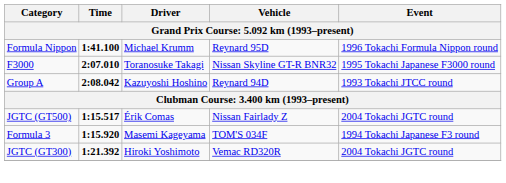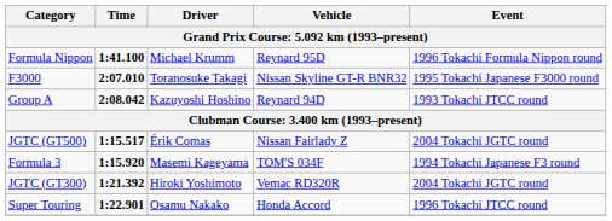 <table class=wikitable style="font-size:90%",>
 <tr>
 <th>Category</th>
 <th>Time</th>
 <th>Driver</th>
 <th>Vehicle</th>
 <th>Event</th>
 </tr>
 <tr>
 <th colspan=5>Grand Prix Course: 5.092 km (1993–present)</th>
 </tr>
 <tr>
 <td><a href='#'>Formula Nippon</a></td>
 <td><strong>1:41.100</strong></td>
 <td><a href='#'>Michael Krumm</a></td>
 <td><a href='#'>Reynard 95D</a></td>
 <td><a href='#'>1996 Tokachi Formula Nippon round</a></td>
 </tr>
 <tr>
 <td><a href='#'>F3000</a></td>
 <td><strong>2:07.010</strong></td>
 <td><a href='#'>Toranosuke Takagi</a></td>
 <td><a href='#'>Nissan Skyline GT-R BNR32</a></td>
 <td><a href='#'>1995 Tokachi Japanese F3000 round</a></td>
 </tr>
 <tr>
 <td><a href='#'>Group A</a></td>
 <td><strong>2:08.042</strong></td>
 <td><a href='#'>Kazuyoshi Hoshino</a></td>
 <td><a href='#'>Reynard 94D</a></td>
 <td><a href='#'>1993 Tokachi JTCC round</a></td>
 </tr>
 <tr>
 <th colspan=5>Clubman Course: 3.400 km (1993–present)</th>
 </tr>
 <tr>
 <td><a href='#'>JGTC (GT500)</a></td>
 <td><strong>1:15.517</strong></td>
 <td><a href='#'>Érik Comas</a></td>
 <td><a href='#'>Nissan Fairlady Z</a></td>
 <td><a href='#'>2004 Tokachi JGTC round</a></td>
 </tr>
 <tr>
 <td><a href='#'>Formula 3</a></td>
 <td><strong>1:15.920</strong></td>
 <td><a href='#'>Masemi Kageyama</a></td>
 <td><a href='#'>TOM'S 034F</a></td>
 <td><a href='#'>1994 Tokachi Japanese F3 round</a></td>
 </tr>
 <tr>
 <td><a href='#'>JGTC (GT300)</a></td>
 <td><strong>1:21.392</strong></td>
 <td><a href='#'>Hiroki Yoshimoto</a></td>
 <td><a href='#'>Vemac RD320R</a></td>
 <td><a href='#'>2004 Tokachi JGTC round</a></td>
 </tr>
 <tr>
+<td><a href='#'>Super Touring</a></td>
+<td><strong>1:22.901</strong></td>
+<td><a href='#'>Osamu Nakako</a></td>
+<td><a href='#'>Honda Accord</a></td>
+<td><a href='#'>1996 Tokachi JTCC round</a></td>
+</tr>
+<tr>
 </tr>
 </table>
